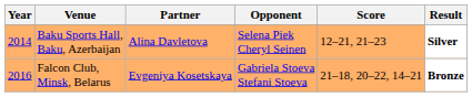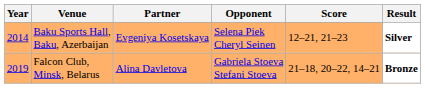 <table class="sortable wikitable" style="font-size: 90%;">
 <tr>
 <th>Year</th>
 <th>Venue</th>
 <th>Partner</th>
 <th>Opponent</th>
 <th>Score</th>
 <th>Result</th>
 </tr>
 <tr style="background:#FFB069">
 <td align="center"><a href='#'>2014</a></td>
 <td align="left"><a href='#'>Baku Sports Hall</a>,<br><a href='#'>Baku</a>, Azerbaijan</td>
-<td align="left"> <a href='#'>Alina Davletova</a></td>
+<td align="left"> <a href='#'>Evgeniya Kosetskaya</a></td>
 <td align="left"> <a href='#'>Selena Piek</a> <br>  <a href='#'>Cheryl Seinen</a></td>
 <td align="left">12–21, 21–23</td>
 <td style="text-align:left; background:white"> <strong>Silver</strong></td>
 </tr>
 <tr style="background:#FFB069">
-<td align="center"><a href='#'>2016</a></td>
+<td align="center"><a href='#'>2019</a></td>
 <td align="left">Falcon Club,<br><a href='#'>Minsk</a>, Belarus</td>
-<td align="left"> <a href='#'>Evgeniya Kosetskaya</a></td>
+<td align="left"> <a href='#'>Alina Davletova</a></td>
 <td align="left"> <a href='#'>Gabriela Stoeva</a> <br>  <a href='#'>Stefani Stoeva</a></td>
 <td align="left">21–18, 20–22, 14–21</td>
 <td style="text-align:left; background:white"> <strong>Bronze</strong></td>
 </tr>
 </table>
